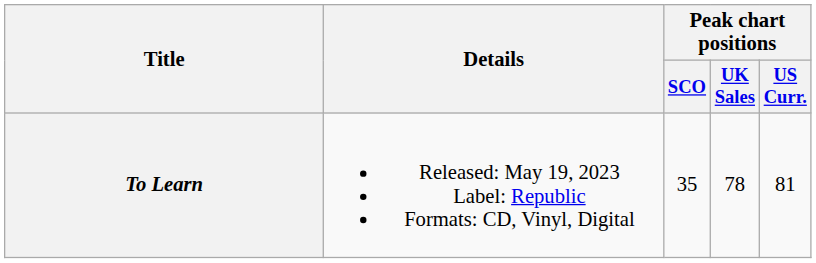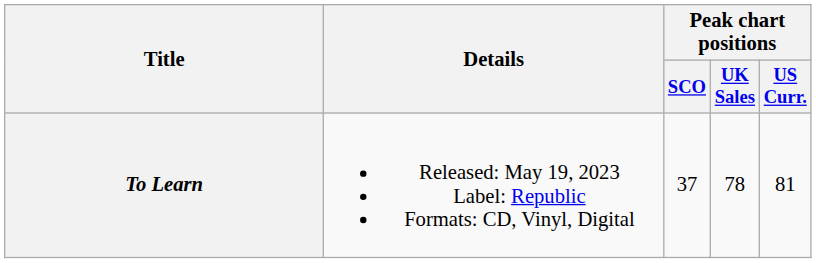 <table class="wikitable plainrowheaders" style="text-align:center;" border="1">
 <tr>
 <th scope="col" rowspan="2" style="width:15em;">Title</th>
 <th scope="col" rowspan="2" style="width:16em;">Details</th>
 <th scope="col" colspan="3">Peak chart positions</th>
 </tr>
 <tr>
 <th scope="col" style="width:2em;font-size:90%;"><a href='#'>SCO</a><br></th>
 <th scope="col" style="width:2em;font-size:90%;"><a href='#'>UK<br>Sales</a><br></th>
 <th scope="col" style="width:2em;font-size:90%;"><a href='#'>US<br>Curr.</a><br></th>
 </tr>
 <tr>
 <th scope="row"><em>To Learn</em></th>
 <td><br><ul><li>Released: May 19, 2023</li><li>Label: <a href='#'>Republic</a></li><li>Formats: CD, Vinyl, Digital</li></ul></td>
-<td>35</td>
+<td>37</td>
 <td>78</td>
 <td>81</td>
 </tr>
 </table>
